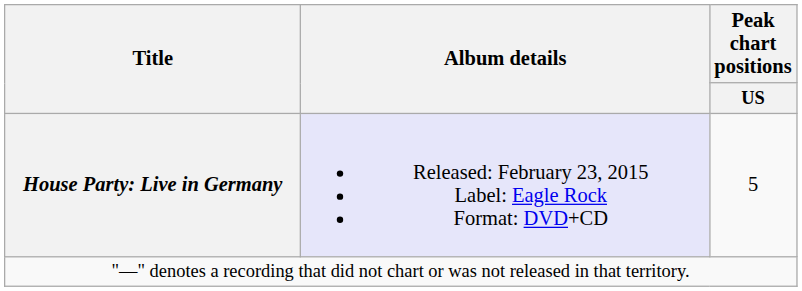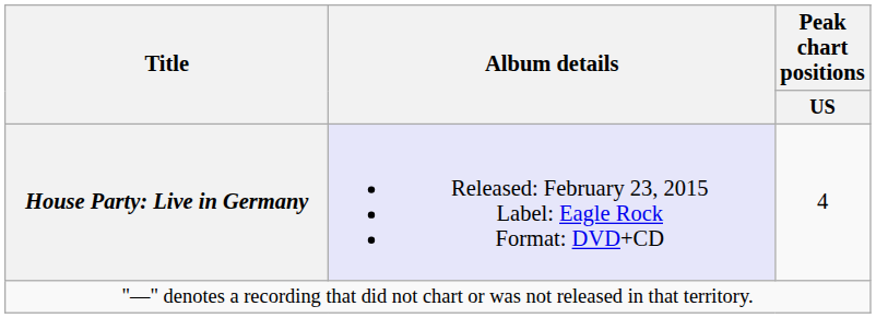 <table class="wikitable plainrowheaders" style="text-align:center;">
 <tr>
 <th scope="col" rowspan="2" style="width:14em;">Title</th>
 <th scope="col" rowspan="2" style="width:19.5em;">Album details</th>
 <th scope="col">Peak chart positions</th>
 </tr>
 <tr>
 <th scope="col" style="width:3em;font-size:90%;">US<br></th>
 </tr>
 <tr>
 <th scope="row"><em>House Party: Live in Germany</em></th>
 <td style="background: lavender;"><br><ul><li>Released: February 23, 2015</li><li>Label: <a href='#'>Eagle Rock</a></li><li>Format: <a href='#'>DVD</a>+CD</li></ul></td>
-<td>5</td>
+<td>4</td>
 </tr>
 <tr>
 <td colspan="5" style="font-size:90%">"—" denotes a recording that did not chart or was not released in that territory.</td>
 </tr>
 </table>
